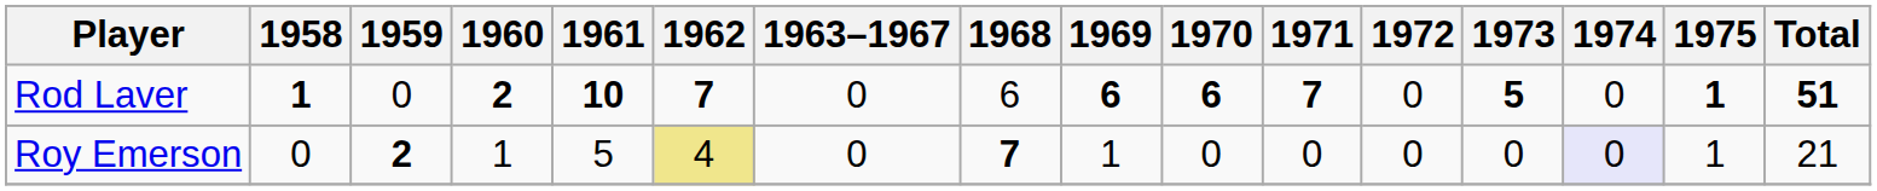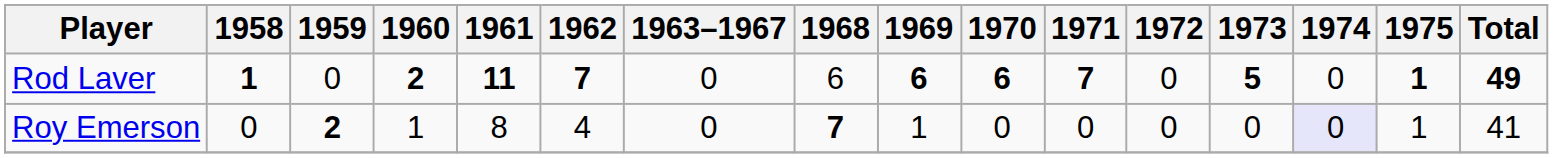 <table class="wikitable">
 <tr>
 <th>Player</th>
 <th>1958</th>
 <th>1959</th>
 <th>1960</th>
 <th>1961</th>
 <th>1962</th>
 <th>1963–1967</th>
 <th>1968</th>
 <th>1969</th>
 <th>1970</th>
 <th>1971</th>
 <th>1972</th>
 <th>1973</th>
 <th>1974</th>
 <th>1975</th>
 <th>Total</th>
 </tr>
 <tr>
 <td> <a href='#'>Rod Laver</a></td>
 <td align="center"><strong>1</strong></td>
 <td align="center">0</td>
 <td align="center"><strong>2</strong></td>
-<td align="center"><strong>10</strong></td>
+<td align="center"><strong>11</strong></td>
 <td align="center"><strong>7</strong></td>
 <td align="center">0</td>
 <td align="center">6</td>
 <td align="center"><strong>6</strong></td>
 <td align="center"><strong>6</strong></td>
 <td align="center"><strong>7</strong></td>
 <td align="center">0</td>
 <td align="center"><strong>5</strong></td>
 <td align="center">0</td>
 <td align="center"><strong>1</strong></td>
-<td align="center"><strong>51</strong></td>
+<td align="center"><strong>49</strong></td>
 </tr>
 <tr>
 <td> <a href='#'>Roy Emerson</a></td>
 <td align="center">0</td>
 <td align="center"><strong>2</strong></td>
 <td align="center">1</td>
-<td align="center">5</td>
-<td align="center" style="background: khaki;">4</td>
+<td align="center">8</td>
+<td align="center">4</td>
 <td align="center">0</td>
 <td align="center"><strong>7 </strong></td>
 <td align="center">1</td>
 <td align="center">0</td>
 <td align="center">0</td>
 <td align="center">0</td>
 <td align="center">0</td>
 <td align="center" style="background: lavender;">0</td>
 <td align="center">1</td>
-<td align="center">21</td>
+<td align="center">41</td>
 </tr>
 <tr>
 </tr>
 </table>
